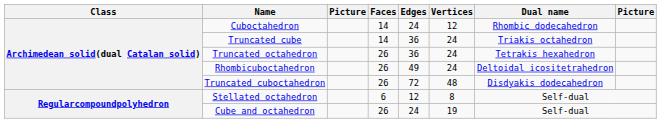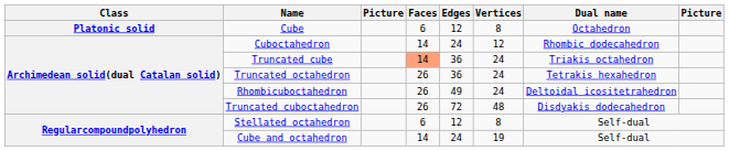 <table class=wikitable>
 <tr>
 <th>Class</th>
 <th>Name</th>
 <th>Picture</th>
 <th>Faces</th>
 <th>Edges</th>
 <th>Vertices</th>
 <th>Dual name</th>
 <th>Picture</th>
+</tr>
+<tr align=center>
+<th><a href='#'>Platonic solid</a></th>
+<td><a href='#'>Cube</a></td>
+<td></td>
+<td>6</td>
+<td>12</td>
+<td>8</td>
+<td><a href='#'>Octahedron</a></td>
+<td></td>
 </tr>
 <tr align=center>
 <th rowspan=5><a href='#'>Archimedean solid</a>(dual <a href='#'>Catalan solid</a>)</th>
 <td><a href='#'>Cuboctahedron</a></td>
 <td></td>
 <td>14</td>
 <td>24</td>
 <td>12</td>
 <td><a href='#'>Rhombic dodecahedron</a></td>
 <td></td>
 </tr>
 <tr align=center>
 <td><a href='#'>Truncated cube</a></td>
 <td></td>
-<td>14</td>
+<td style="background: lightsalmon;">14</td>
 <td>36</td>
 <td>24</td>
 <td><a href='#'>Triakis octahedron</a></td>
 <td></td>
 </tr>
 <tr align=center>
 <td><a href='#'>Truncated octahedron</a></td>
 <td></td>
 <td>26</td>
 <td>36</td>
 <td>24</td>
 <td><a href='#'>Tetrakis hexahedron</a></td>
 <td></td>
 </tr>
 <tr align=center>
 <td><a href='#'>Rhombicuboctahedron</a></td>
 <td></td>
 <td>26</td>
 <td>49</td>
 <td>24</td>
 <td><a href='#'>Deltoidal icositetrahedron</a></td>
 <td></td>
 </tr>
 <tr align=center>
 <td><a href='#'>Truncated cuboctahedron</a></td>
 <td></td>
 <td>26</td>
 <td>72</td>
 <td>48</td>
 <td><a href='#'>Disdyakis dodecahedron</a></td>
 <td></td>
 </tr>
 <tr align=center>
 <th rowspan=2><a href='#'>Regularcompoundpolyhedron</a></th>
 <td><a href='#'>Stellated octahedron </a></td>
 <td></td>
 <td>6</td>
 <td>12</td>
 <td>8</td>
 <td colspan=2>Self-dual</td>
 </tr>
 <tr align=center>
 <td><a href='#'>Cube and octahedron</a></td>
 <td></td>
-<td>26</td>
+<td>14</td>
 <td>24</td>
 <td>19</td>
 <td colspan=2>Self-dual</td>
 </tr>
 </table>
